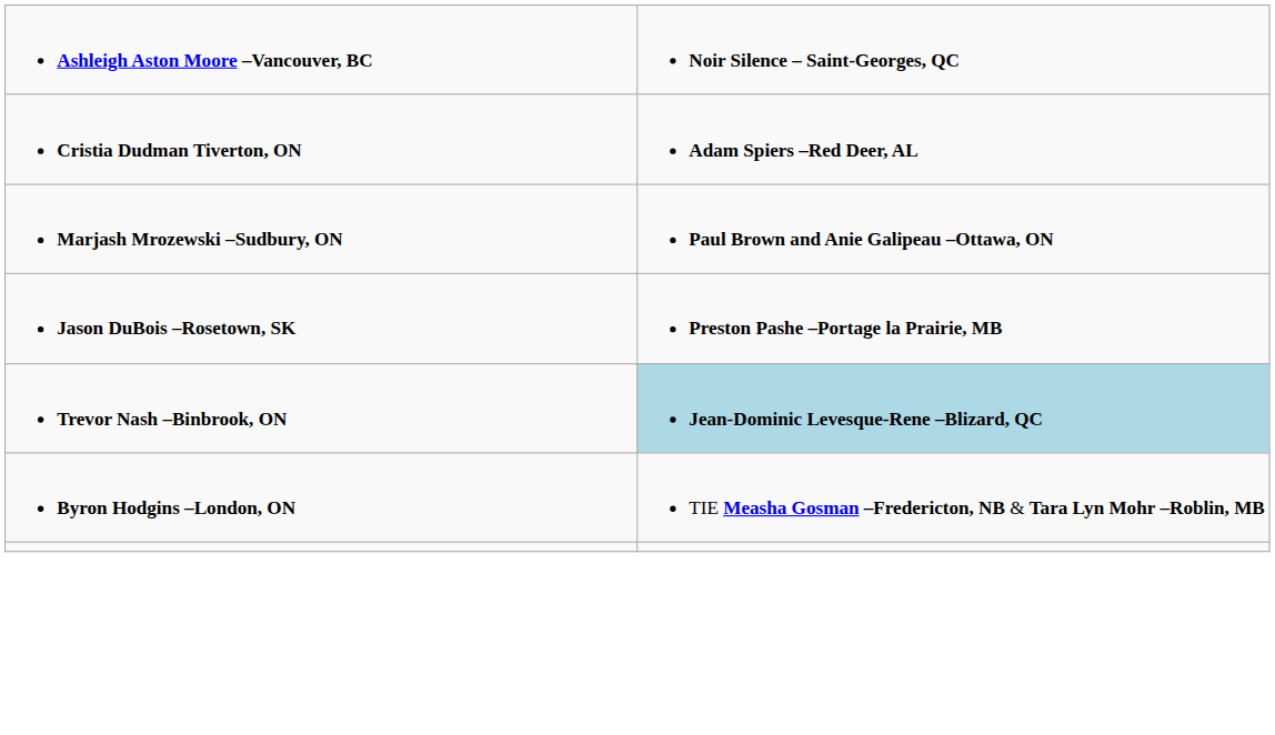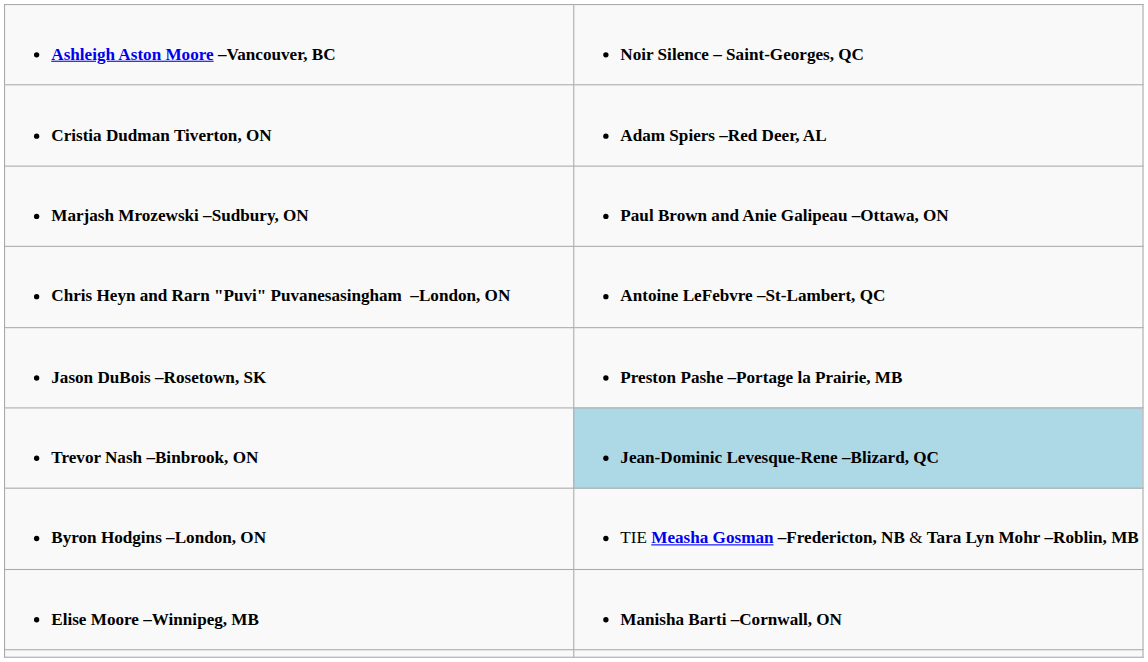 <table class="wikitable" role="presentation">
 <tr>
 <td style="vertical-align:top; width:50%;"><br><ul><li><strong><a href='#'>Ashleigh Aston Moore</a> –Vancouver, BC</strong></li></ul></td>
 <td style="vertical-align:top; width:50%;"><br><ul><li><strong>Noir Silence – Saint-Georges, QC</strong></li></ul></td>
 </tr>
 <tr>
 <td style="vertical-align:top; width:50%;"><br><ul><li><strong>Cristia Dudman Tiverton, ON</strong></li></ul></td>
 <td style="vertical-align:top; width:50%;"><br><ul><li><strong>Adam Spiers –Red Deer, AL</strong></li></ul></td>
 </tr>
 <tr>
 <td style="vertical-align:top; width:50%;"><br><ul><li><strong>Marjash Mrozewski –Sudbury, ON</strong></li></ul></td>
 <td style="vertical-align:top; width:50%;"><br><ul><li><strong>Paul Brown and Anie Galipeau –Ottawa, ON</strong></li></ul></td>
 </tr>
 <tr>
+<td style="vertical-align:top; width:50%;"><br><ul><li><strong>Chris Heyn and Rarn "Puvi" Puvanesasingham  –London, ON</strong></li></ul></td>
+<td style="vertical-align:top; width:50%;"><br><ul><li><strong>Antoine LeFebvre –St-Lambert, QC</strong></li></ul></td>
+</tr>
+<tr>
 <td style="vertical-align:top; width:50%;"><br><ul><li><strong>Jason DuBois –Rosetown, SK</strong></li></ul></td>
 <td style="vertical-align:top; width:50%;"><br><ul><li><strong>Preston Pashe –Portage la Prairie, MB</strong></li></ul></td>
 </tr>
 <tr>
 <td style="vertical-align:top; width:50%;"><br><ul><li><strong>Trevor Nash –Binbrook, ON</strong></li></ul></td>
 <td style="background: lightblue; vertical-align:top; width:50%;"><br><ul><li><strong>Jean-Dominic Levesque-Rene –Blizard, QC</strong></li></ul></td>
 </tr>
 <tr>
 <td style="vertical-align:top; width:50%;"><br><ul><li><strong>Byron Hodgins –London, ON</strong></li></ul></td>
 <td style="vertical-align:top; width:50%;"><br><ul><li>TIE <strong><a href='#'>Measha Gosman</a> –Fredericton, NB</strong> & <strong>Tara Lyn Mohr –Roblin, MB</strong></li></ul></td>
 </tr>
 <tr>
+<td style="vertical-align:top; width:50%;"><br><ul><li><strong>Elise Moore –Winnipeg, MB</strong></li></ul></td>
+<td style="vertical-align:top; width:50%;"><br><ul><li><strong>Manisha Barti –Cornwall, ON</strong></li></ul></td>
+</tr>
+<tr>
 <td style="vertical-align:top; width:50%;"></td>
 </tr>
 </table>
